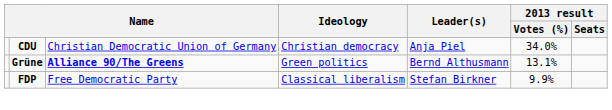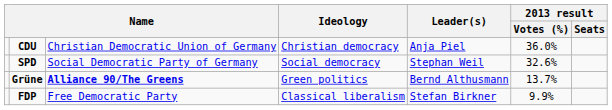 <table class="wikitable">
 <tr>
 <th rowspan=2 colspan=3>Name</th>
 <th rowspan=2>Ideology</th>
 <th rowspan=2>Leader(s)</th>
 <th colspan=2>2013 result</th>
 </tr>
 <tr>
 <th>Votes (%)</th>
 <th>Seats</th>
 </tr>
 <tr>
 <td bgcolor=></td>
 <td align=center><strong>CDU</strong></td>
 <td><a href='#'>Christian Democratic Union of Germany</a><br></td>
 <td><a href='#'>Christian democracy</a></td>
 <td><a href='#'>Anja Piel</a></td>
-<td align=center>34.0%</td>
+<td align=center>36.0%</td>
+<td></td>
+</tr>
+<tr>
+<td bgcolor=></td>
+<td align=center><strong>SPD</strong></td>
+<td><a href='#'>Social Democratic Party of Germany</a><br></td>
+<td><a href='#'>Social democracy</a></td>
+<td><a href='#'>Stephan Weil</a></td>
+<td align=center>32.6%</td>
 <td></td>
 </tr>
 <tr>
 <td bgcolor=></td>
 <td align=center><strong>Grüne</strong></td>
 <td><strong><a href='#'>Alliance 90/The Greens</a><br></strong></td>
 <td><a href='#'>Green politics</a></td>
 <td><a href='#'>Bernd Althusmann</a></td>
-<td align=center>13.1%</td>
+<td align=center>13.7%</td>
 <td></td>
 </tr>
 <tr>
 <td bgcolor=></td>
 <td align=center><strong>FDP</strong></td>
 <td><a href='#'>Free Democratic Party</a><br></td>
 <td><a href='#'>Classical liberalism</a></td>
 <td><a href='#'>Stefan Birkner</a></td>
 <td align=center>9.9%</td>
 <td></td>
 </tr>
 </table>
